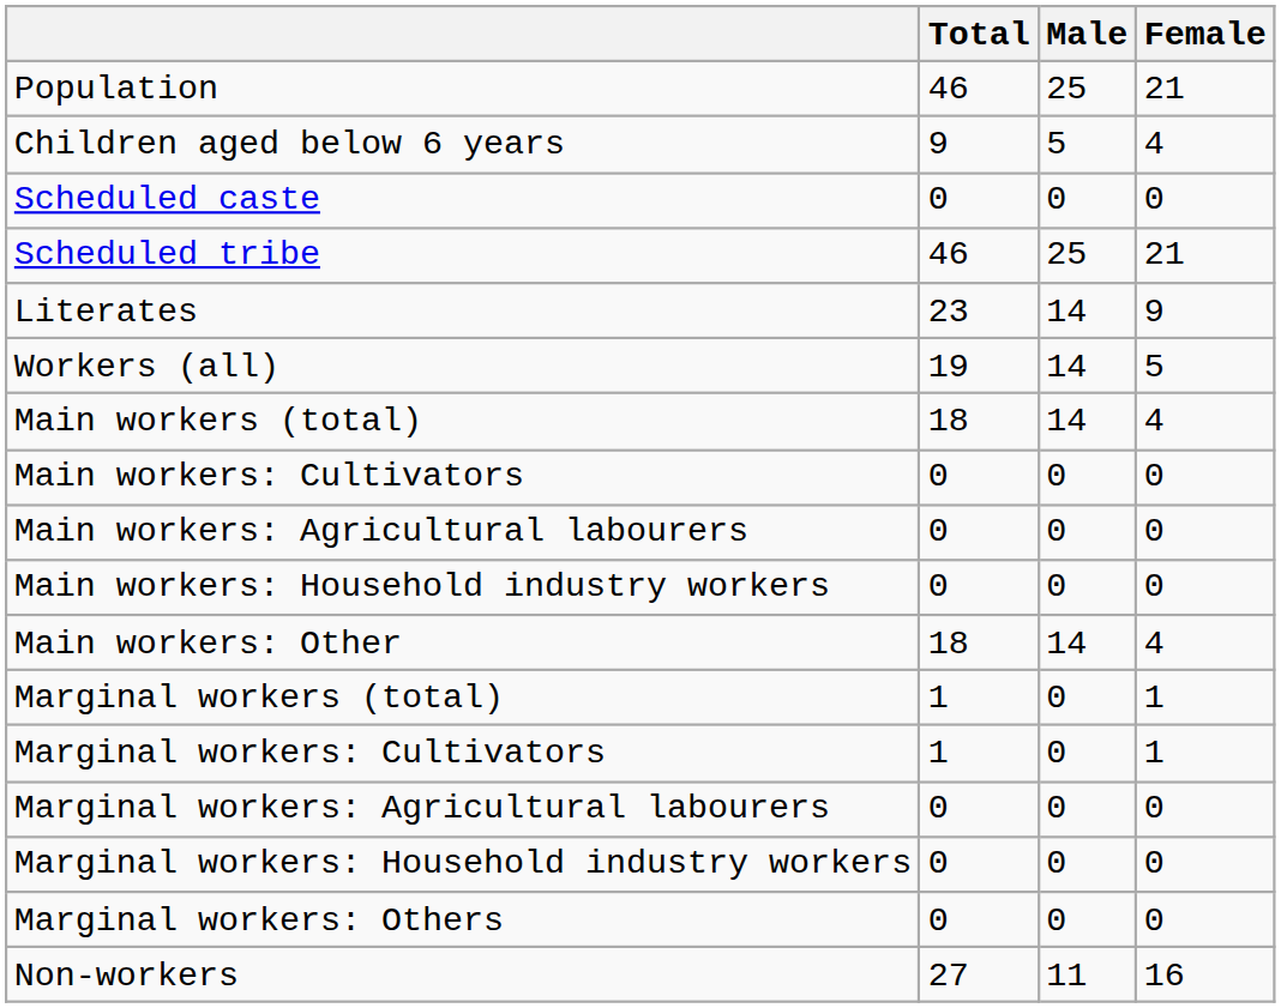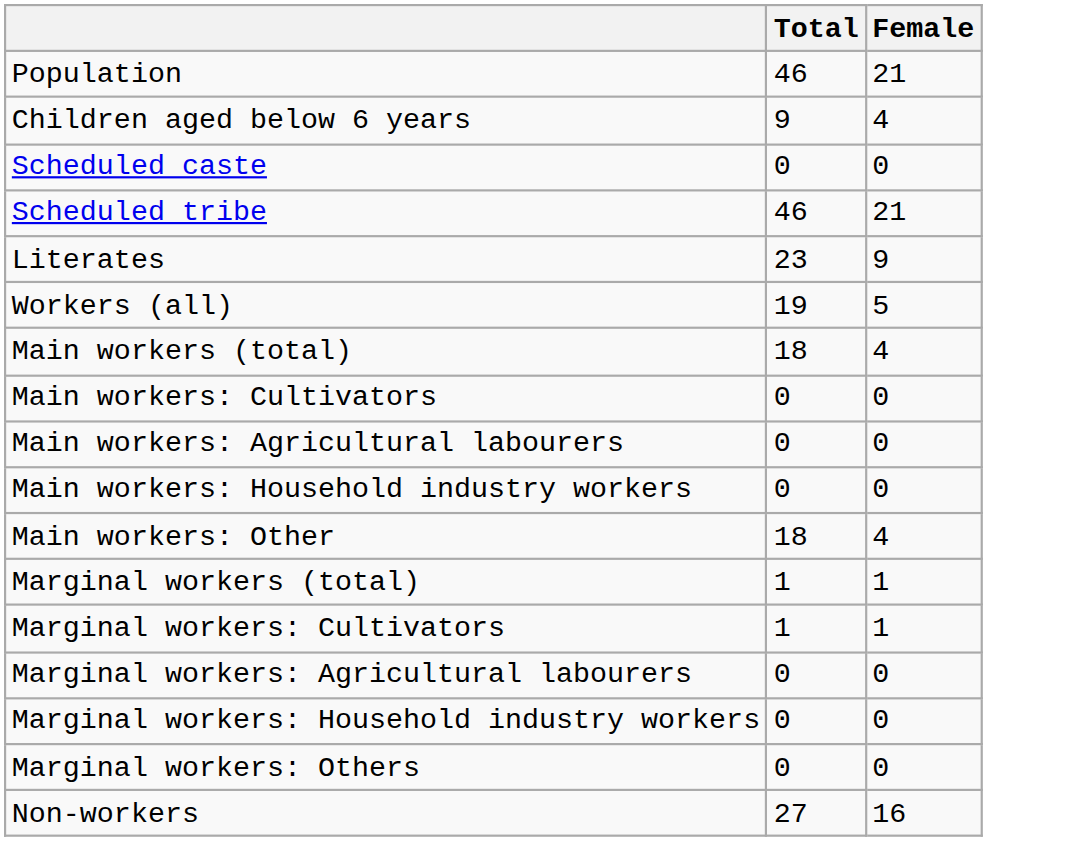 <table class="wikitable sortable">
 <tr>
 <th></th>
 <th>Total</th>
-<th>Male</th>
 <th>Female</th>
 </tr>
 <tr>
 <td>Population</td>
 <td>46</td>
-<td>25</td>
 <td>21</td>
 </tr>
 <tr>
 <td>Children aged below 6 years</td>
 <td>9</td>
-<td>5</td>
 <td>4</td>
 </tr>
 <tr>
 <td><a href='#'>Scheduled caste</a></td>
 <td>0</td>
 <td>0</td>
-<td>0</td>
 </tr>
 <tr>
 <td><a href='#'>Scheduled tribe</a></td>
 <td>46</td>
-<td>25</td>
 <td>21</td>
 </tr>
 <tr>
 <td>Literates</td>
 <td>23</td>
-<td>14</td>
 <td>9</td>
 </tr>
 <tr>
 <td>Workers (all)</td>
 <td>19</td>
-<td>14</td>
 <td>5</td>
 </tr>
 <tr>
 <td>Main workers (total)</td>
 <td>18</td>
-<td>14</td>
 <td>4</td>
 </tr>
 <tr>
 <td>Main workers: Cultivators</td>
-<td>0</td>
 <td>0</td>
 <td>0</td>
 </tr>
 <tr>
 <td>Main workers: Agricultural labourers</td>
 <td>0</td>
 <td>0</td>
-<td>0</td>
 </tr>
 <tr>
 <td>Main workers: Household industry workers</td>
-<td>0</td>
 <td>0</td>
 <td>0</td>
 </tr>
 <tr>
 <td>Main workers: Other</td>
 <td>18</td>
-<td>14</td>
 <td>4</td>
 </tr>
 <tr>
 <td>Marginal workers (total)</td>
 <td>1</td>
-<td>0</td>
 <td>1</td>
 </tr>
 <tr>
 <td>Marginal workers: Cultivators</td>
 <td>1</td>
-<td>0</td>
 <td>1</td>
 </tr>
 <tr>
 <td>Marginal workers: Agricultural labourers</td>
-<td>0</td>
 <td>0</td>
 <td>0</td>
 </tr>
 <tr>
 <td>Marginal workers: Household industry workers</td>
 <td>0</td>
 <td>0</td>
-<td>0</td>
 </tr>
 <tr>
 <td>Marginal workers: Others</td>
-<td>0</td>
 <td>0</td>
 <td>0</td>
 </tr>
 <tr>
 <td>Non-workers</td>
 <td>27</td>
-<td>11</td>
 <td>16</td>
 </tr>
 </table>
